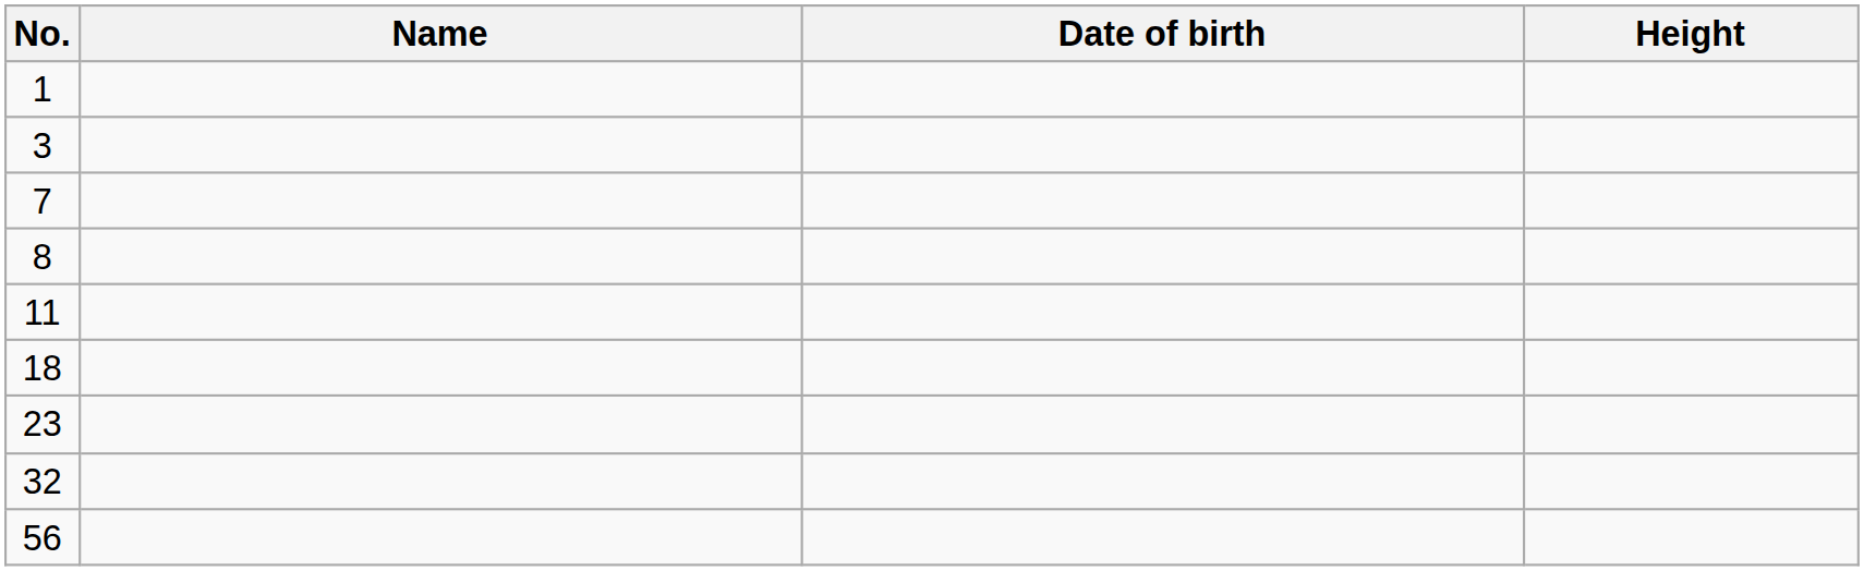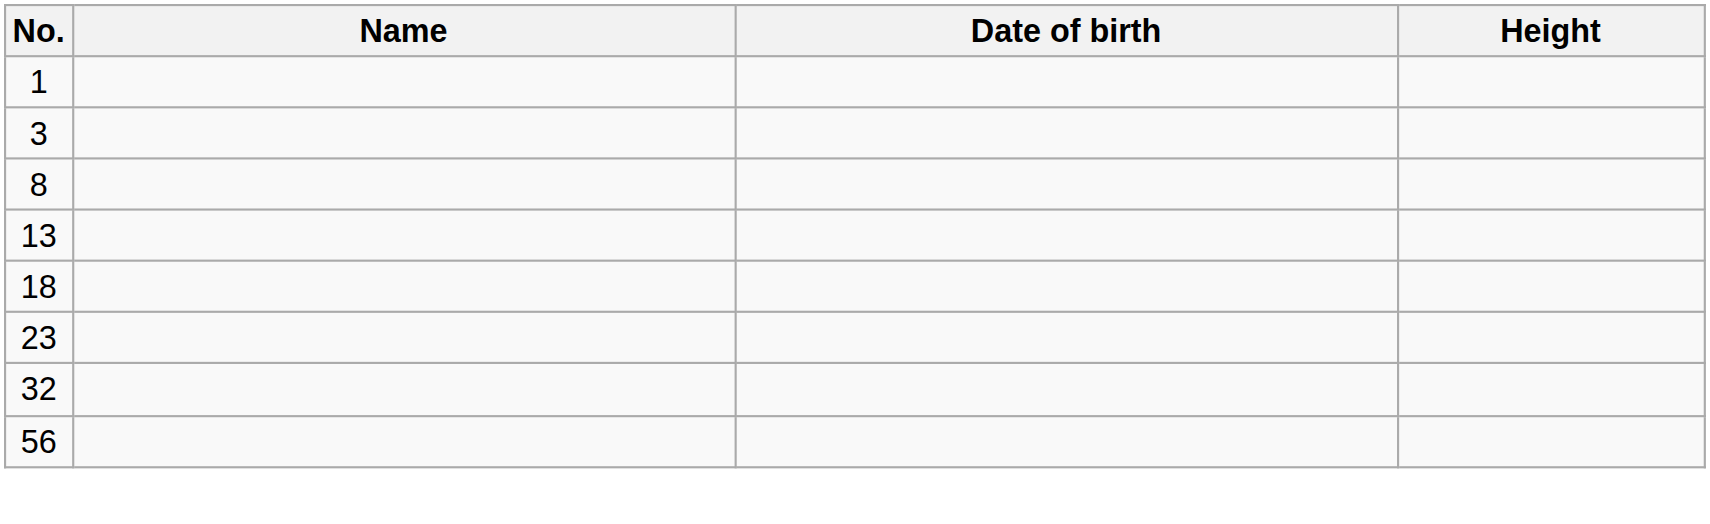 <table class="wikitable sortable" style="font-size:95%; text-align:center;">
 <tr>
 <th>No.</th>
 <th style="width:20em">Name</th>
 <th style="width:20em">Date of birth</th>
 <th style="width:9em">Height</th>
 </tr>
 <tr>
 <td>1</td>
 <td align=left> </td>
 <td align=right></td>
 <td></td>
 </tr>
 <tr align=center>
 <td>3</td>
 <td align=left> </td>
 <td align=right></td>
 <td></td>
 </tr>
 <tr align=center>
-<td>7</td>
-<td align=left> </td>
-<td align=right></td>
-<td></td>
-</tr>
-<tr align=center>
 <td>8</td>
 <td align=left> </td>
 <td align=right></td>
 <td></td>
 </tr>
 <tr align=center>
-<td>11</td>
+<td>13</td>
 <td align=left> </td>
 <td align=right></td>
 <td></td>
 </tr>
 <tr align=center>
 <td>18</td>
 <td align=left> </td>
 <td align=right></td>
 <td></td>
 </tr>
 <tr align=center>
 <td>23</td>
 <td align=left> </td>
 <td align=right></td>
 <td></td>
 </tr>
 <tr align=center>
 <td>32</td>
 <td align=left> </td>
 <td align=right></td>
 <td></td>
 </tr>
 <tr align=center>
 <td>56</td>
 <td align=left> </td>
 <td align=right></td>
 <td></td>
 </tr>
 </table>
